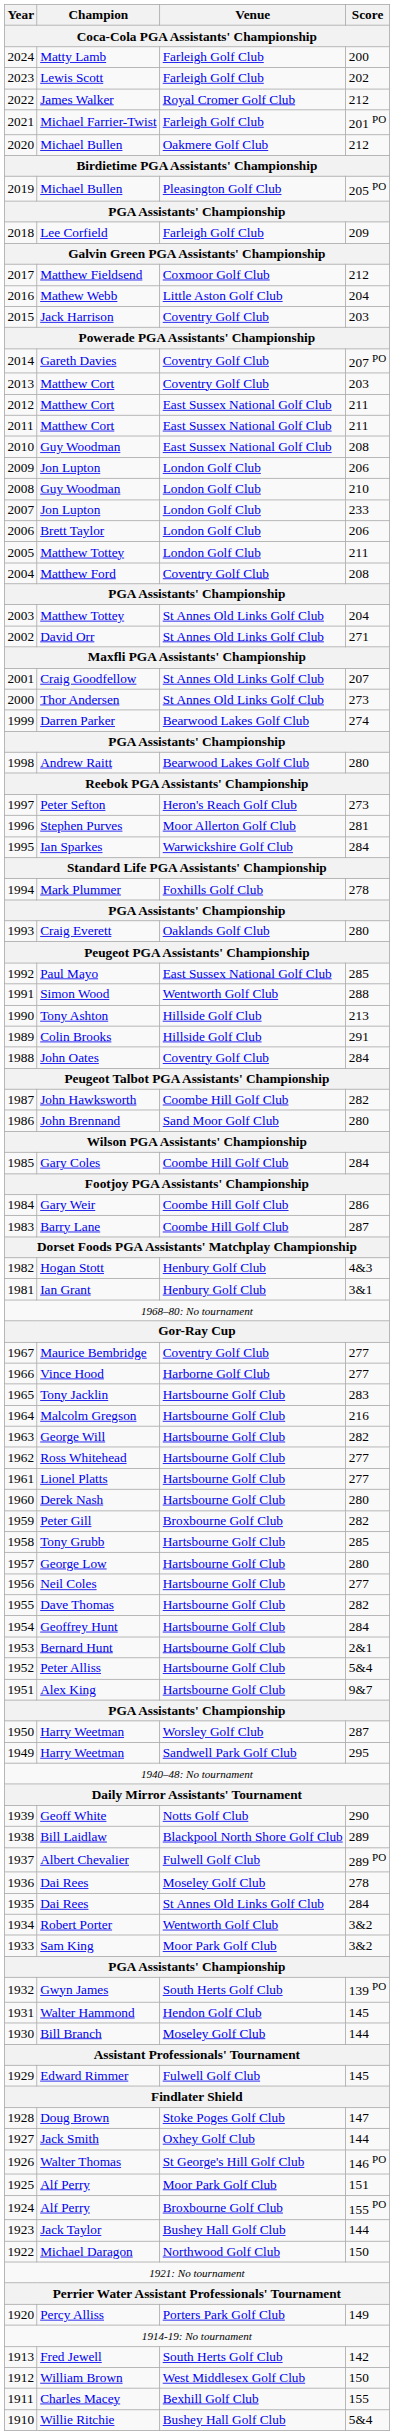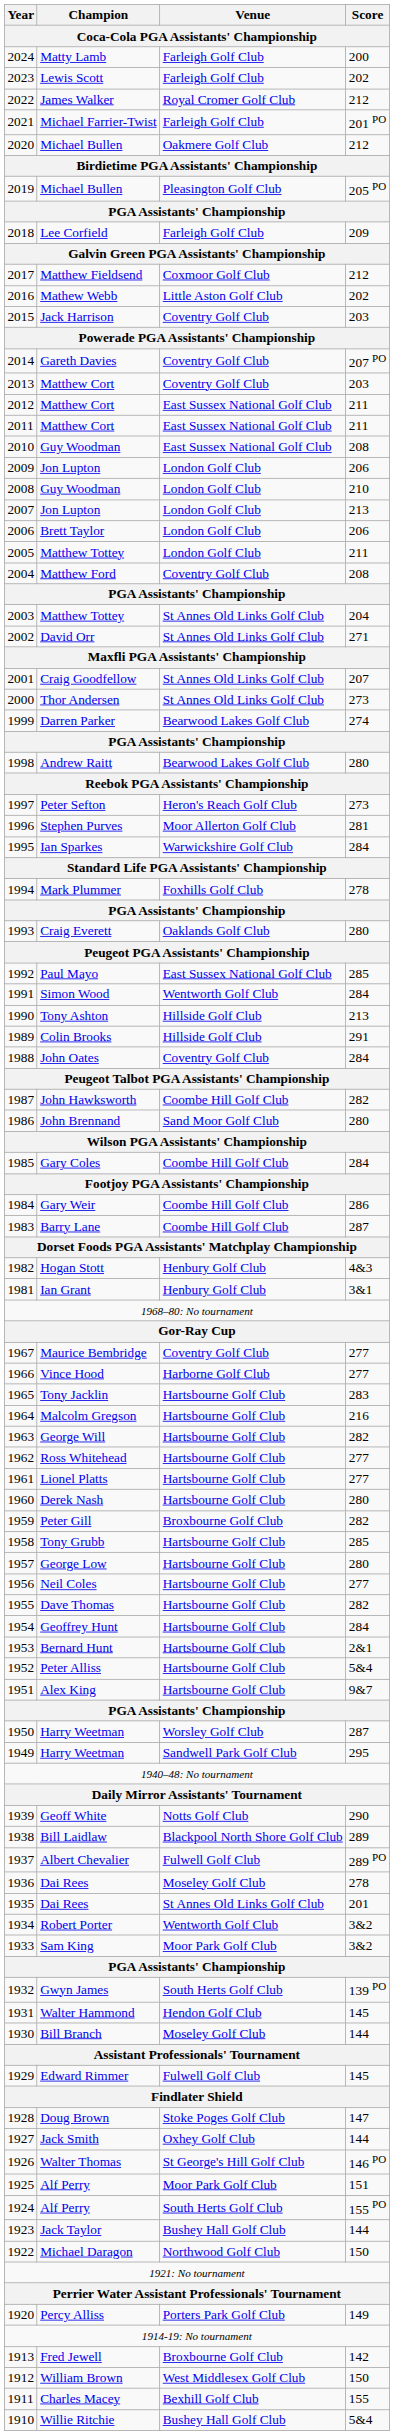 <table class="wikitable">
 <tr>
 <th>Year</th>
 <th>Champion</th>
 <th>Venue</th>
 <th>Score</th>
 </tr>
 <tr>
 <th colspan=4>Coca-Cola PGA Assistants' Championship</th>
 </tr>
 <tr>
 <td>2024</td>
 <td><a href='#'>Matty Lamb</a></td>
 <td><a href='#'>Farleigh Golf Club</a></td>
 <td>200  </td>
 </tr>
 <tr>
 <td>2023</td>
 <td><a href='#'>Lewis Scott</a></td>
 <td><a href='#'>Farleigh Golf Club</a></td>
 <td>202  </td>
 </tr>
 <tr>
 <td>2022</td>
 <td><a href='#'>James Walker</a></td>
 <td><a href='#'>Royal Cromer Golf Club</a></td>
 <td>212  </td>
 </tr>
 <tr>
 <td>2021</td>
 <td><a href='#'>Michael Farrier-Twist</a></td>
 <td><a href='#'>Farleigh Golf Club</a></td>
 <td>201 <sup>PO</sup></td>
 </tr>
 <tr>
 <td>2020</td>
 <td><a href='#'>Michael Bullen</a></td>
 <td><a href='#'>Oakmere Golf Club</a></td>
 <td>212 </td>
 </tr>
 <tr>
 <th colspan=4>Birdietime PGA Assistants' Championship</th>
 </tr>
 <tr>
 <td>2019</td>
 <td><a href='#'>Michael Bullen</a></td>
 <td><a href='#'>Pleasington Golf Club</a></td>
 <td>205 <sup>PO</sup></td>
 </tr>
 <tr>
 <th colspan=4>PGA Assistants' Championship</th>
 </tr>
 <tr>
 <td>2018</td>
 <td><a href='#'>Lee Corfield</a></td>
 <td><a href='#'>Farleigh Golf Club</a></td>
 <td>209 </td>
 </tr>
 <tr>
 <th colspan=4>Galvin Green PGA Assistants' Championship</th>
 </tr>
 <tr>
 <td>2017</td>
 <td><a href='#'>Matthew Fieldsend</a></td>
 <td><a href='#'>Coxmoor Golf Club</a></td>
 <td>212 </td>
 </tr>
 <tr>
 <td>2016</td>
 <td><a href='#'>Mathew Webb</a></td>
 <td><a href='#'>Little Aston Golf Club</a></td>
-<td>204 </td>
+<td>202 </td>
 </tr>
 <tr>
 <td>2015</td>
 <td><a href='#'>Jack Harrison</a></td>
 <td><a href='#'>Coventry Golf Club</a></td>
 <td>203 </td>
 </tr>
 <tr>
 <th colspan=4>Powerade PGA Assistants' Championship</th>
 </tr>
 <tr>
 <td>2014</td>
 <td><a href='#'>Gareth Davies</a></td>
 <td><a href='#'>Coventry Golf Club</a></td>
 <td>207 <sup>PO</sup> </td>
 </tr>
 <tr>
 <td>2013</td>
 <td><a href='#'>Matthew Cort</a></td>
 <td><a href='#'>Coventry Golf Club</a></td>
 <td>203 </td>
 </tr>
 <tr>
 <td>2012</td>
 <td><a href='#'>Matthew Cort</a></td>
 <td><a href='#'>East Sussex National Golf Club</a></td>
 <td>211 </td>
 </tr>
 <tr>
 <td>2011</td>
 <td><a href='#'>Matthew Cort</a></td>
 <td><a href='#'>East Sussex National Golf Club</a></td>
 <td>211 </td>
 </tr>
 <tr>
 <td>2010</td>
 <td><a href='#'>Guy Woodman</a></td>
 <td><a href='#'>East Sussex National Golf Club</a></td>
 <td>208 </td>
 </tr>
 <tr>
 <td>2009</td>
 <td><a href='#'>Jon Lupton</a></td>
 <td><a href='#'>London Golf Club</a></td>
 <td>206</td>
 </tr>
 <tr>
 <td>2008</td>
 <td><a href='#'>Guy Woodman</a></td>
 <td><a href='#'>London Golf Club</a></td>
 <td>210</td>
 </tr>
 <tr>
 <td>2007</td>
 <td><a href='#'>Jon Lupton</a></td>
 <td><a href='#'>London Golf Club</a></td>
-<td>233</td>
+<td>213</td>
 </tr>
 <tr>
 <td>2006</td>
 <td><a href='#'>Brett Taylor</a></td>
 <td><a href='#'>London Golf Club</a></td>
 <td>206</td>
 </tr>
 <tr>
 <td>2005</td>
 <td><a href='#'>Matthew Tottey</a></td>
 <td><a href='#'>London Golf Club</a></td>
 <td>211</td>
 </tr>
 <tr>
 <td>2004</td>
 <td><a href='#'>Matthew Ford</a></td>
 <td><a href='#'>Coventry Golf Club</a></td>
 <td>208</td>
 </tr>
 <tr>
 <th colspan=4>PGA Assistants' Championship</th>
 </tr>
 <tr>
 <td>2003</td>
 <td><a href='#'>Matthew Tottey</a></td>
 <td><a href='#'>St Annes Old Links Golf Club</a></td>
 <td>204</td>
 </tr>
 <tr>
 <td>2002</td>
 <td><a href='#'>David Orr</a></td>
 <td><a href='#'>St Annes Old Links Golf Club</a></td>
 <td>271</td>
 </tr>
 <tr>
 <th colspan=4>Maxfli PGA Assistants' Championship</th>
 </tr>
 <tr>
 <td>2001</td>
 <td><a href='#'>Craig Goodfellow</a></td>
 <td><a href='#'>St Annes Old Links Golf Club</a></td>
 <td>207</td>
 </tr>
 <tr>
 <td>2000</td>
 <td><a href='#'>Thor Andersen</a></td>
 <td><a href='#'>St Annes Old Links Golf Club</a></td>
 <td>273</td>
 </tr>
 <tr>
 <td>1999</td>
 <td><a href='#'>Darren Parker</a></td>
 <td><a href='#'>Bearwood Lakes Golf Club</a></td>
 <td>274</td>
 </tr>
 <tr>
 <th colspan=4>PGA Assistants' Championship</th>
 </tr>
 <tr>
 <td>1998</td>
 <td><a href='#'>Andrew Raitt</a></td>
 <td><a href='#'>Bearwood Lakes Golf Club</a></td>
 <td>280</td>
 </tr>
 <tr>
 <th colspan=4>Reebok PGA Assistants' Championship</th>
 </tr>
 <tr>
 <td>1997</td>
 <td><a href='#'>Peter Sefton</a></td>
 <td><a href='#'>Heron's Reach Golf Club</a></td>
 <td>273</td>
 </tr>
 <tr>
 <td>1996</td>
 <td><a href='#'>Stephen Purves</a></td>
 <td><a href='#'>Moor Allerton Golf Club</a></td>
 <td>281</td>
 </tr>
 <tr>
 <td>1995</td>
 <td><a href='#'>Ian Sparkes</a></td>
 <td><a href='#'>Warwickshire Golf Club</a></td>
 <td>284</td>
 </tr>
 <tr>
 <th colspan=4>Standard Life PGA Assistants' Championship</th>
 </tr>
 <tr>
 <td>1994</td>
 <td><a href='#'>Mark Plummer</a></td>
 <td><a href='#'>Foxhills Golf Club</a></td>
 <td>278</td>
 </tr>
 <tr>
 <th colspan=4>PGA Assistants' Championship</th>
 </tr>
 <tr>
 <td>1993</td>
 <td><a href='#'>Craig Everett</a></td>
 <td><a href='#'>Oaklands Golf Club</a></td>
 <td>280</td>
 </tr>
 <tr>
 <th colspan=4>Peugeot PGA Assistants' Championship</th>
 </tr>
 <tr>
 <td>1992</td>
 <td><a href='#'>Paul Mayo</a></td>
 <td><a href='#'>East Sussex National Golf Club</a></td>
 <td>285</td>
 </tr>
 <tr>
 <td>1991</td>
 <td><a href='#'>Simon Wood</a></td>
 <td><a href='#'>Wentworth Golf Club</a></td>
-<td>288</td>
+<td>284</td>
 </tr>
 <tr>
 <td>1990</td>
 <td><a href='#'>Tony Ashton</a></td>
 <td><a href='#'>Hillside Golf Club</a></td>
 <td>213</td>
 </tr>
 <tr>
 <td>1989</td>
 <td><a href='#'>Colin Brooks</a></td>
 <td><a href='#'>Hillside Golf Club</a></td>
 <td>291</td>
 </tr>
 <tr>
 <td>1988</td>
 <td><a href='#'>John Oates</a></td>
 <td><a href='#'>Coventry Golf Club</a></td>
 <td>284</td>
 </tr>
 <tr>
 <th colspan=4>Peugeot Talbot PGA Assistants' Championship</th>
 </tr>
 <tr>
 <td>1987</td>
 <td><a href='#'>John Hawksworth</a></td>
 <td><a href='#'>Coombe Hill Golf Club</a></td>
 <td>282</td>
 </tr>
 <tr>
 <td>1986</td>
 <td><a href='#'>John Brennand</a></td>
 <td><a href='#'>Sand Moor Golf Club</a></td>
 <td>280</td>
 </tr>
 <tr>
 <th colspan=4>Wilson PGA Assistants' Championship</th>
 </tr>
 <tr>
 <td>1985</td>
 <td><a href='#'>Gary Coles</a></td>
 <td><a href='#'>Coombe Hill Golf Club</a></td>
 <td>284</td>
 </tr>
 <tr>
 <th colspan=4>Footjoy PGA Assistants' Championship</th>
 </tr>
 <tr>
 <td>1984</td>
 <td><a href='#'>Gary Weir</a></td>
 <td><a href='#'>Coombe Hill Golf Club</a></td>
 <td>286</td>
 </tr>
 <tr>
 <td>1983</td>
 <td><a href='#'>Barry Lane</a></td>
 <td><a href='#'>Coombe Hill Golf Club</a></td>
 <td>287</td>
 </tr>
 <tr>
 <th colspan=4>Dorset Foods PGA Assistants' Matchplay Championship</th>
 </tr>
 <tr>
 <td>1982</td>
 <td><a href='#'>Hogan Stott</a></td>
 <td><a href='#'>Henbury Golf Club</a></td>
 <td>4&3</td>
 </tr>
 <tr>
 <td>1981</td>
 <td><a href='#'>Ian Grant</a></td>
 <td><a href='#'>Henbury Golf Club</a></td>
 <td>3&1</td>
 </tr>
 <tr>
 <td colspan=4 align=center><small><em>1968–80: No tournament</em></small></td>
 </tr>
 <tr>
 <th colspan=4>Gor-Ray Cup</th>
 </tr>
 <tr>
 <td>1967</td>
 <td><a href='#'>Maurice Bembridge</a></td>
 <td><a href='#'>Coventry Golf Club</a></td>
 <td>277</td>
 </tr>
 <tr>
 <td>1966</td>
 <td><a href='#'>Vince Hood</a></td>
 <td><a href='#'>Harborne Golf Club</a></td>
 <td>277</td>
 </tr>
 <tr>
 <td>1965</td>
 <td><a href='#'>Tony Jacklin</a></td>
 <td><a href='#'>Hartsbourne Golf Club</a></td>
 <td>283</td>
 </tr>
 <tr>
 <td>1964</td>
 <td><a href='#'>Malcolm Gregson</a></td>
 <td><a href='#'>Hartsbourne Golf Club</a></td>
 <td>216</td>
 </tr>
 <tr>
 <td>1963</td>
 <td><a href='#'>George Will</a></td>
 <td><a href='#'>Hartsbourne Golf Club</a></td>
 <td>282</td>
 </tr>
 <tr>
 <td>1962</td>
 <td><a href='#'>Ross Whitehead</a></td>
 <td><a href='#'>Hartsbourne Golf Club</a></td>
 <td>277</td>
 </tr>
 <tr>
 <td>1961</td>
 <td><a href='#'>Lionel Platts</a></td>
 <td><a href='#'>Hartsbourne Golf Club</a></td>
 <td>277</td>
 </tr>
 <tr>
 <td>1960</td>
 <td><a href='#'>Derek Nash</a></td>
 <td><a href='#'>Hartsbourne Golf Club</a></td>
 <td>280</td>
 </tr>
 <tr>
 <td>1959</td>
 <td><a href='#'>Peter Gill</a></td>
 <td><a href='#'>Broxbourne Golf Club</a></td>
 <td>282</td>
 </tr>
 <tr>
 <td>1958</td>
 <td><a href='#'>Tony Grubb</a></td>
 <td><a href='#'>Hartsbourne Golf Club</a></td>
 <td>285</td>
 </tr>
 <tr>
 <td>1957</td>
 <td><a href='#'>George Low</a></td>
 <td><a href='#'>Hartsbourne Golf Club</a></td>
 <td>280</td>
 </tr>
 <tr>
 <td>1956</td>
 <td><a href='#'>Neil Coles</a></td>
 <td><a href='#'>Hartsbourne Golf Club</a></td>
 <td>277</td>
 </tr>
 <tr>
 <td>1955</td>
 <td><a href='#'>Dave Thomas</a></td>
 <td><a href='#'>Hartsbourne Golf Club</a></td>
 <td>282</td>
 </tr>
 <tr>
 <td>1954</td>
 <td><a href='#'>Geoffrey Hunt</a></td>
 <td><a href='#'>Hartsbourne Golf Club</a></td>
 <td>284</td>
 </tr>
 <tr>
 <td>1953</td>
 <td><a href='#'>Bernard Hunt</a></td>
 <td><a href='#'>Hartsbourne Golf Club</a></td>
 <td>2&1</td>
 </tr>
 <tr>
 <td>1952</td>
 <td><a href='#'>Peter Alliss</a></td>
 <td><a href='#'>Hartsbourne Golf Club</a></td>
 <td>5&4 </td>
 </tr>
 <tr>
 <td>1951</td>
 <td><a href='#'>Alex King</a></td>
 <td><a href='#'>Hartsbourne Golf Club</a></td>
 <td>9&7</td>
 </tr>
 <tr>
 <th colspan=4>PGA Assistants' Championship</th>
 </tr>
 <tr>
 <td>1950</td>
 <td><a href='#'>Harry Weetman</a></td>
 <td><a href='#'>Worsley Golf Club</a></td>
 <td>287</td>
 </tr>
 <tr>
 <td>1949</td>
 <td><a href='#'>Harry Weetman</a></td>
 <td><a href='#'>Sandwell Park Golf Club</a></td>
 <td>295</td>
 </tr>
 <tr>
 <td colspan=4 align=center><small><em>1940–48: No tournament</em></small></td>
 </tr>
 <tr>
 <th colspan=4>Daily Mirror Assistants' Tournament</th>
 </tr>
 <tr>
 <td>1939</td>
 <td><a href='#'>Geoff White</a></td>
 <td><a href='#'>Notts Golf Club</a></td>
 <td>290 </td>
 </tr>
 <tr>
 <td>1938</td>
 <td><a href='#'>Bill Laidlaw</a></td>
 <td><a href='#'>Blackpool North Shore Golf Club</a></td>
 <td>289 </td>
 </tr>
 <tr>
 <td>1937</td>
 <td><a href='#'>Albert Chevalier</a></td>
 <td><a href='#'>Fulwell Golf Club</a></td>
 <td>289 <sup>PO</sup> </td>
 </tr>
 <tr>
 <td>1936</td>
 <td><a href='#'>Dai Rees</a></td>
 <td><a href='#'>Moseley Golf Club</a></td>
 <td>278 </td>
 </tr>
 <tr>
 <td>1935</td>
 <td><a href='#'>Dai Rees</a></td>
 <td><a href='#'>St Annes Old Links Golf Club</a></td>
-<td>284 </td>
+<td>201 </td>
 </tr>
 <tr>
 <td>1934</td>
 <td><a href='#'>Robert Porter</a></td>
 <td><a href='#'>Wentworth Golf Club</a></td>
 <td>3&2 </td>
 </tr>
 <tr>
 <td>1933</td>
 <td><a href='#'>Sam King</a></td>
 <td><a href='#'>Moor Park Golf Club</a></td>
 <td>3&2 </td>
 </tr>
 <tr>
 <th colspan=4>PGA Assistants' Championship</th>
 </tr>
 <tr>
 <td>1932</td>
 <td><a href='#'>Gwyn James</a></td>
 <td><a href='#'>South Herts Golf Club</a></td>
 <td>139 <sup>PO</sup> </td>
 </tr>
 <tr>
 <td>1931</td>
 <td><a href='#'>Walter Hammond</a></td>
 <td><a href='#'>Hendon Golf Club</a></td>
 <td>145 </td>
 </tr>
 <tr>
 <td>1930</td>
 <td><a href='#'>Bill Branch</a></td>
 <td><a href='#'>Moseley Golf Club</a></td>
 <td>144 </td>
 </tr>
 <tr>
 <th colspan=4>Assistant Professionals' Tournament</th>
 </tr>
 <tr>
 <td>1929</td>
 <td><a href='#'>Edward Rimmer</a></td>
 <td><a href='#'>Fulwell Golf Club</a></td>
 <td>145</td>
 </tr>
 <tr>
 <th colspan=4>Findlater Shield</th>
 </tr>
 <tr>
 <td>1928</td>
 <td><a href='#'>Doug Brown</a></td>
 <td><a href='#'>Stoke Poges Golf Club</a></td>
 <td>147 </td>
 </tr>
 <tr>
 <td>1927</td>
 <td><a href='#'>Jack Smith</a></td>
 <td><a href='#'>Oxhey Golf Club</a></td>
 <td>144 </td>
 </tr>
 <tr>
 <td>1926</td>
 <td><a href='#'>Walter Thomas</a></td>
 <td><a href='#'>St George's Hill Golf Club</a></td>
 <td>146 <sup>PO</sup> </td>
 </tr>
 <tr>
 <td>1925</td>
 <td><a href='#'>Alf Perry</a></td>
 <td><a href='#'>Moor Park Golf Club</a></td>
 <td>151 </td>
 </tr>
 <tr>
 <td>1924</td>
 <td><a href='#'>Alf Perry</a></td>
-<td><a href='#'>Broxbourne Golf Club</a></td>
+<td><a href='#'>South Herts Golf Club</a></td>
 <td>155 <sup>PO</sup> </td>
 </tr>
 <tr>
 <td>1923</td>
 <td><a href='#'>Jack Taylor</a></td>
 <td><a href='#'>Bushey Hall Golf Club</a></td>
 <td>144 </td>
 </tr>
 <tr>
 <td>1922</td>
 <td><a href='#'>Michael Daragon</a></td>
 <td><a href='#'>Northwood Golf Club</a></td>
 <td>150 </td>
 </tr>
 <tr>
 <td colspan=4 align=center><small><em>1921: No tournament</em></small></td>
 </tr>
 <tr>
 <th colspan=4>Perrier Water Assistant Professionals' Tournament</th>
 </tr>
 <tr>
 <td>1920</td>
 <td><a href='#'>Percy Alliss</a></td>
 <td><a href='#'>Porters Park Golf Club</a></td>
 <td>149 </td>
 </tr>
 <tr>
 <td colspan=4 align=center><small><em>1914-19: No tournament</em></small></td>
 </tr>
 <tr>
 <td>1913</td>
 <td><a href='#'>Fred Jewell</a></td>
-<td><a href='#'>South Herts Golf Club</a></td>
+<td><a href='#'>Broxbourne Golf Club</a></td>
 <td>142 </td>
 </tr>
 <tr>
 <td>1912</td>
 <td><a href='#'>William Brown</a></td>
 <td><a href='#'>West Middlesex Golf Club</a></td>
 <td>150 </td>
 </tr>
 <tr>
 <td>1911</td>
 <td><a href='#'>Charles Macey</a></td>
 <td><a href='#'>Bexhill Golf Club</a></td>
 <td>155 </td>
 </tr>
 <tr>
 <td>1910</td>
 <td><a href='#'>Willie Ritchie</a></td>
 <td><a href='#'>Bushey Hall Golf Club</a></td>
 <td>5&4 </td>
 </tr>
 </table>
